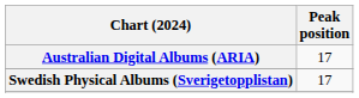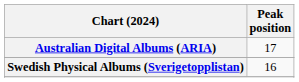 <table class="wikitable sortable plainrowheaders" style="text-align:center">
 <tr>
 <th scope="col">Chart (2024)</th>
 <th scope="col">Peak<br>position</th>
 </tr>
 <tr>
 <th scope="row"><a href='#'>Australian Digital Albums</a> (<a href='#'>ARIA</a>)</th>
 <td>17</td>
 </tr>
 <tr>
 </tr>
 <tr>
 </tr>
 <tr>
 <th scope="row">Swedish Physical Albums (<a href='#'>Sverigetopplistan</a>)</th>
-<td>17</td>
+<td>16</td>
 </tr>
 <tr>
 </tr>
 <tr>
 </tr>
 </table>
